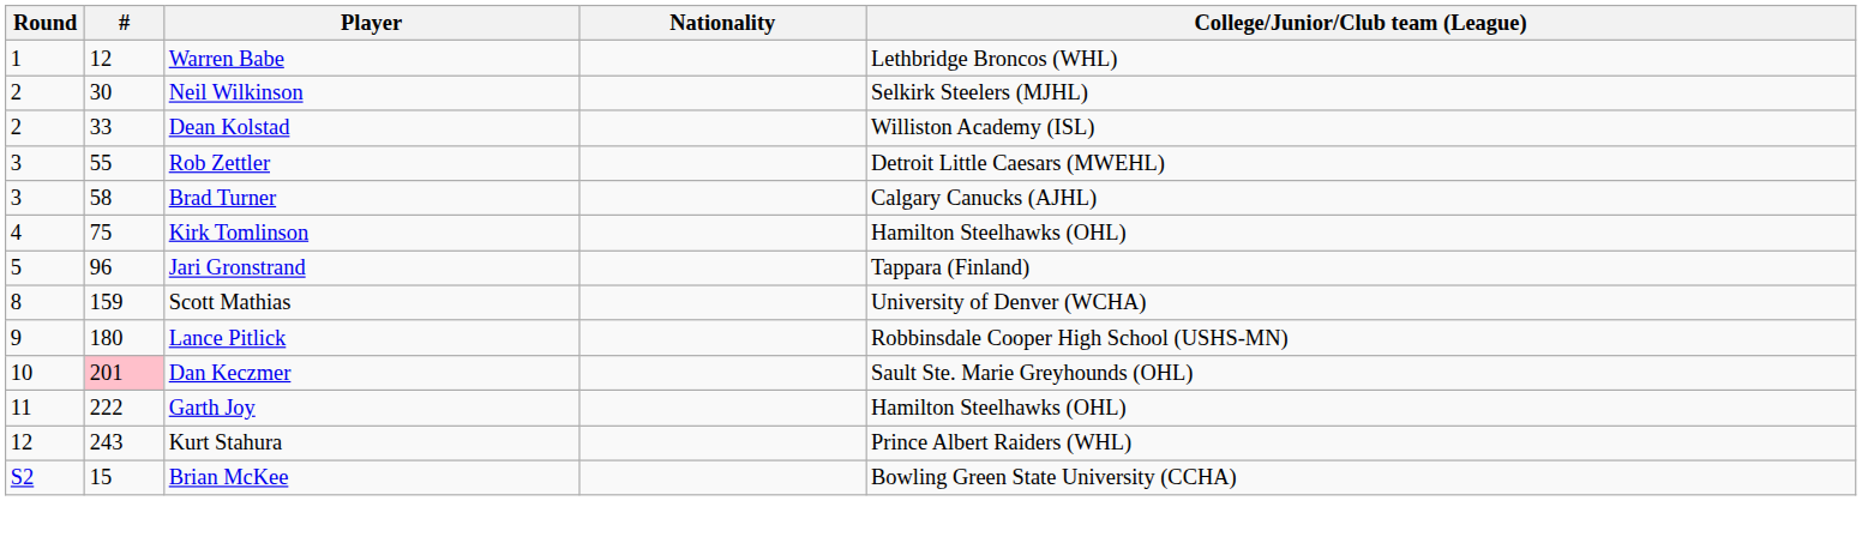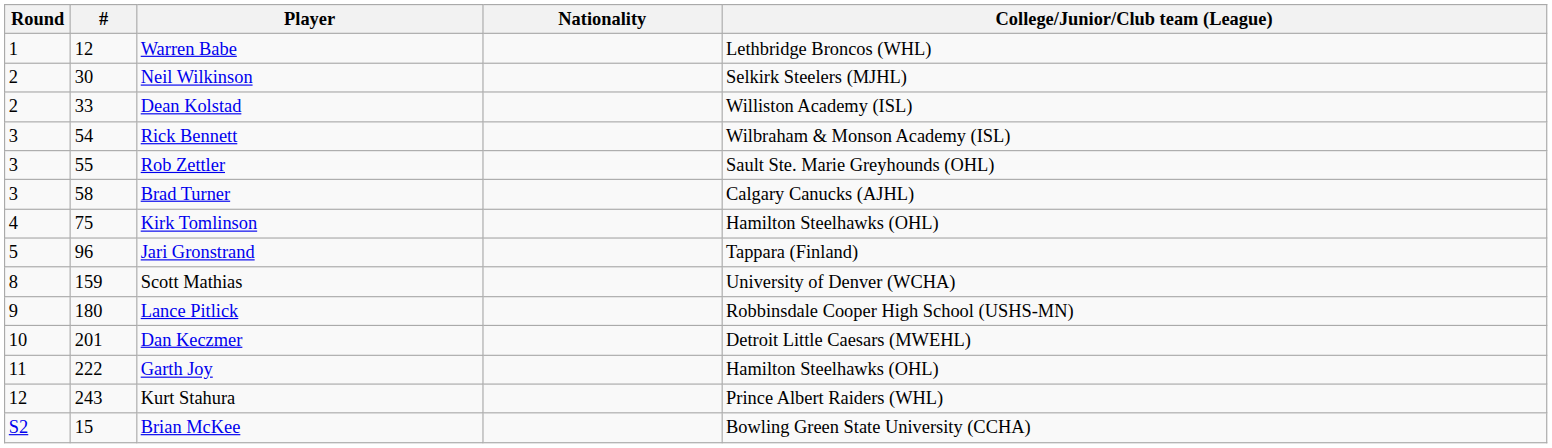 <table class="wikitable">
 <tr align="center">
 <th bgcolor="#DDDDFF" width="4.0%">Round</th>
 <th bgcolor="#DDDDFF" width="4.0%">#</th>
 <th bgcolor="#DDDDFF" width="21.0%">Player</th>
 <th bgcolor="#DDDDFF" width="14.5%">Nationality</th>
 <th bgcolor="#DDDDFF" width="50.0%">College/Junior/Club team (League)</th>
 </tr>
 <tr>
 <td>1</td>
 <td>12</td>
 <td><a href='#'>Warren Babe</a></td>
 <td></td>
 <td>Lethbridge Broncos (WHL)</td>
 </tr>
 <tr>
 <td>2</td>
 <td>30</td>
 <td><a href='#'>Neil Wilkinson</a></td>
 <td></td>
 <td>Selkirk Steelers (MJHL)</td>
 </tr>
 <tr>
 <td>2</td>
 <td>33</td>
 <td><a href='#'>Dean Kolstad</a></td>
 <td></td>
 <td>Williston Academy (ISL)</td>
 </tr>
 <tr>
 <td>3</td>
+<td>54</td>
+<td><a href='#'>Rick Bennett</a></td>
+<td></td>
+<td>Wilbraham & Monson Academy (ISL)</td>
+</tr>
+<tr>
+<td>3</td>
 <td>55</td>
 <td><a href='#'>Rob Zettler</a></td>
 <td></td>
-<td>Detroit Little Caesars (MWEHL)</td>
+<td>Sault Ste. Marie Greyhounds (OHL)</td>
 </tr>
 <tr>
 <td>3</td>
 <td>58</td>
 <td><a href='#'>Brad Turner</a></td>
 <td></td>
 <td>Calgary Canucks (AJHL)</td>
 </tr>
 <tr>
 <td>4</td>
 <td>75</td>
 <td><a href='#'>Kirk Tomlinson</a></td>
 <td></td>
 <td>Hamilton Steelhawks (OHL)</td>
 </tr>
 <tr>
 <td>5</td>
 <td>96</td>
 <td><a href='#'>Jari Gronstrand</a></td>
 <td></td>
 <td>Tappara (Finland)</td>
 </tr>
 <tr>
 <td>8</td>
 <td>159</td>
 <td>Scott Mathias</td>
 <td></td>
 <td>University of Denver (WCHA)</td>
 </tr>
 <tr>
 <td>9</td>
 <td>180</td>
 <td><a href='#'>Lance Pitlick</a></td>
 <td></td>
 <td>Robbinsdale Cooper High School (USHS-MN)</td>
 </tr>
 <tr>
 <td>10</td>
-<td style="background: pink;">201</td>
+<td>201</td>
 <td><a href='#'>Dan Keczmer</a></td>
 <td></td>
-<td>Sault Ste. Marie Greyhounds (OHL)</td>
+<td>Detroit Little Caesars (MWEHL)</td>
 </tr>
 <tr>
 <td>11</td>
 <td>222</td>
 <td><a href='#'>Garth Joy</a></td>
 <td></td>
 <td>Hamilton Steelhawks (OHL)</td>
 </tr>
 <tr>
 <td>12</td>
 <td>243</td>
 <td>Kurt Stahura</td>
 <td></td>
 <td>Prince Albert Raiders (WHL)</td>
 </tr>
 <tr>
 <td><a href='#'>S2</a></td>
 <td>15</td>
 <td><a href='#'>Brian McKee</a></td>
 <td></td>
 <td>Bowling Green State University (CCHA)</td>
 </tr>
 </table>
